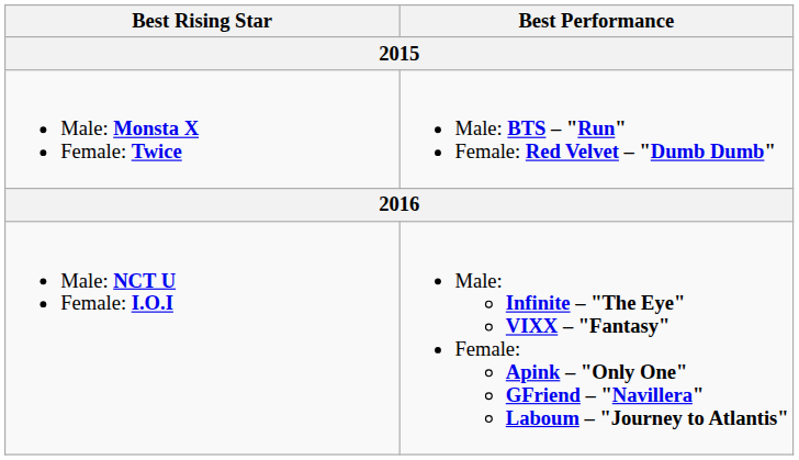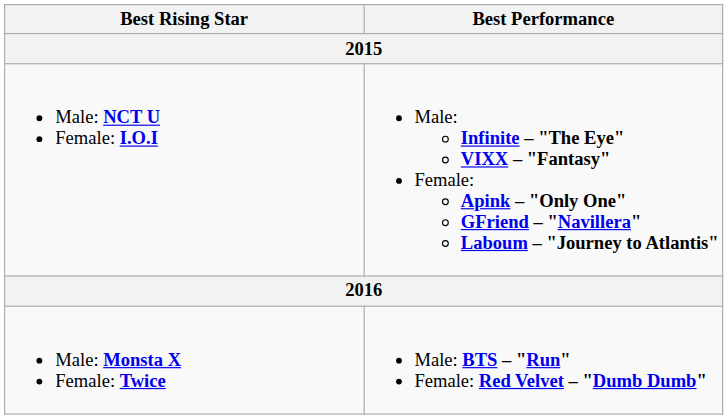 <table class=wikitable>
 <tr>
 <th style="width:50%">Best Rising Star</th>
 <th style="width:50%">Best Performance</th>
 </tr>
 <tr>
 <th colspan="2">2015</th>
 </tr>
 <tr>
-<td valign="top"><br><ul><li>Male: <strong><a href='#'>Monsta X</a></strong></li><li>Female: <strong><a href='#'>Twice</a></strong></li></ul></td>
-<td valign="top"><br><ul><li>Male: <strong><a href='#'>BTS</a> – "<a href='#'>Run</a>"</strong></li><li>Female: <strong><a href='#'>Red Velvet</a> – "<a href='#'>Dumb Dumb</a>"</strong></li></ul></td>
+<td valign="top"><br><ul><li>Male: <strong><a href='#'>NCT U</a></strong></li><li>Female: <strong><a href='#'>I.O.I</a></strong></li></ul></td>
+<td valign="top"><br><ul><li>Male:<ul><li><strong><a href='#'>Infinite</a> – "The Eye"</strong></li><li><strong><a href='#'>VIXX</a> – "Fantasy"</strong></li></ul></li><li>Female:<ul><li><strong><a href='#'>Apink</a> – "Only One"</strong></li><li><strong><a href='#'>GFriend</a> – "<a href='#'>Navillera</a>"</strong></li><li><strong><a href='#'>Laboum</a> – "Journey to Atlantis"</strong></li></ul></li></ul></td>
 </tr>
 <tr>
 <th colspan="2">2016</th>
 </tr>
 <tr>
-<td valign="top"><br><ul><li>Male: <strong><a href='#'>NCT U</a></strong></li><li>Female: <strong><a href='#'>I.O.I</a></strong></li></ul></td>
-<td valign="top"><br><ul><li>Male:<ul><li><strong><a href='#'>Infinite</a> – "The Eye"</strong></li><li><strong><a href='#'>VIXX</a> – "Fantasy"</strong></li></ul></li><li>Female:<ul><li><strong><a href='#'>Apink</a> – "Only One"</strong></li><li><strong><a href='#'>GFriend</a> – "<a href='#'>Navillera</a>"</strong></li><li><strong><a href='#'>Laboum</a> – "Journey to Atlantis"</strong></li></ul></li></ul></td>
+<td valign="top"><br><ul><li>Male: <strong><a href='#'>Monsta X</a></strong></li><li>Female: <strong><a href='#'>Twice</a></strong></li></ul></td>
+<td valign="top"><br><ul><li>Male: <strong><a href='#'>BTS</a> – "<a href='#'>Run</a>"</strong></li><li>Female: <strong><a href='#'>Red Velvet</a> – "<a href='#'>Dumb Dumb</a>"</strong></li></ul></td>
 </tr>
 </table>
